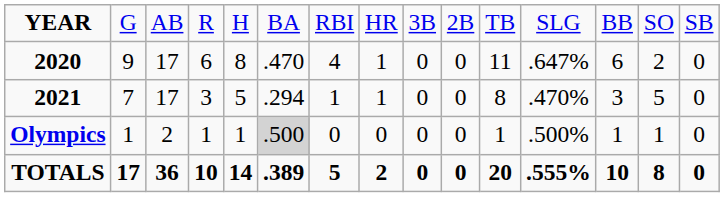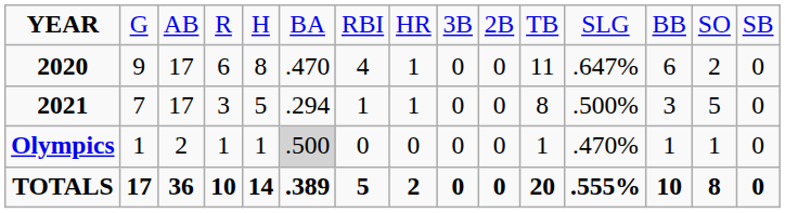 <table class="wikitable">
 <tr align=center>
 <td><strong>YEAR</strong></td>
 <td><a href='#'>G</a></td>
 <td><a href='#'>AB</a></td>
 <td><a href='#'>R</a></td>
 <td><a href='#'>H</a></td>
 <td><a href='#'>BA</a></td>
 <td><a href='#'>RBI</a></td>
 <td><a href='#'>HR</a></td>
 <td><a href='#'>3B</a></td>
 <td><a href='#'>2B</a></td>
 <td><a href='#'>TB</a></td>
 <td><a href='#'>SLG</a></td>
 <td><a href='#'>BB</a></td>
 <td><a href='#'>SO</a></td>
 <td><a href='#'>SB</a></td>
 </tr>
 <tr align=center>
 <td><strong>2020</strong></td>
 <td>9</td>
 <td>17</td>
 <td>6</td>
 <td>8</td>
 <td>.470</td>
 <td>4</td>
 <td>1</td>
 <td>0</td>
 <td>0</td>
 <td>11</td>
 <td>.647%</td>
 <td>6</td>
 <td>2</td>
 <td>0</td>
 </tr>
 <tr align=center>
 <td><strong>2021</strong></td>
 <td>7</td>
 <td>17</td>
 <td>3</td>
 <td>5</td>
 <td>.294</td>
 <td>1</td>
 <td>1</td>
 <td>0</td>
 <td>0</td>
 <td>8</td>
-<td>.470%</td>
+<td>.500%</td>
 <td>3</td>
 <td>5</td>
 <td>0</td>
 </tr>
 <tr align=center>
 <td><strong><a href='#'>Olympics</a></strong></td>
 <td>1</td>
 <td>2</td>
 <td>1</td>
 <td>1</td>
 <td style="background: lightgrey;">.500</td>
 <td>0</td>
 <td>0</td>
 <td>0</td>
 <td>0</td>
 <td>1</td>
-<td>.500%</td>
+<td>.470%</td>
 <td>1</td>
 <td>1</td>
 <td>0</td>
 </tr>
 <tr align=center>
 <td><strong>TOTALS</strong></td>
 <td><strong>17</strong></td>
 <td><strong>36</strong></td>
 <td><strong>10</strong></td>
 <td><strong>14</strong></td>
 <td><strong>.389</strong></td>
 <td><strong>5</strong></td>
 <td><strong>2</strong></td>
 <td><strong>0</strong></td>
 <td><strong>0</strong></td>
 <td><strong>20</strong></td>
 <td><strong>.555%</strong></td>
 <td><strong>10</strong></td>
 <td><strong>8</strong></td>
 <td><strong>0</strong></td>
 </tr>
 </table>
